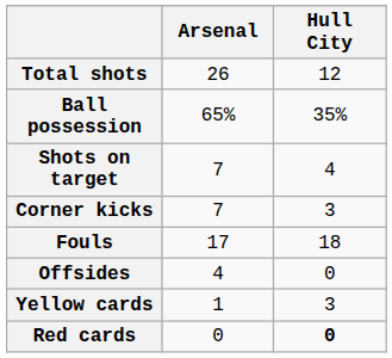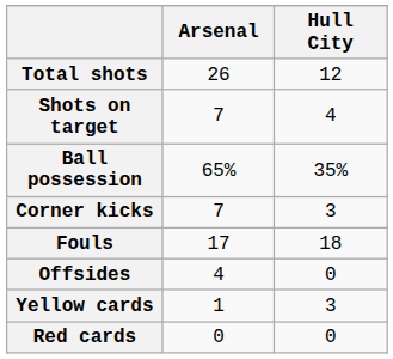 <table class="wikitable plainrowheaders" style="margin:0 0 1em 1em;text-align:center" cellpadding="2" cellspacing="0">
 <tr>
 </tr>
 <tr>
 <th scope="col" style="width:100px"></th>
 <th scope="col" style="width:70px">Arsenal</th>
 <th scope="col" style="width:70px">Hull City</th>
 </tr>
 <tr>
 <th scope=row>Total shots</th>
 <td>26</td>
 <td>12</td>
 </tr>
 <tr>
+<th scope=row>Shots on target</th>
+<td>7</td>
+<td>4</td>
+</tr>
+<tr>
 <th scope=row>Ball possession</th>
 <td>65%</td>
 <td>35%</td>
-</tr>
-<tr>
-<th scope=row>Shots on target</th>
-<td>7</td>
-<td>4</td>
 </tr>
 <tr>
 <th scope=row>Corner kicks</th>
 <td>7</td>
 <td>3</td>
 </tr>
 <tr>
 <th scope=row>Fouls</th>
 <td>17</td>
 <td>18</td>
 </tr>
 <tr>
 <th scope=row>Offsides</th>
 <td>4</td>
 <td>0</td>
 </tr>
 <tr>
 <th scope=row>Yellow cards</th>
 <td>1</td>
 <td>3</td>
 </tr>
 <tr>
 <th scope=row>Red cards</th>
 <td>0</td>
-<td><strong>0</strong></td>
+<td>0</td>
 </tr>
 </table>
